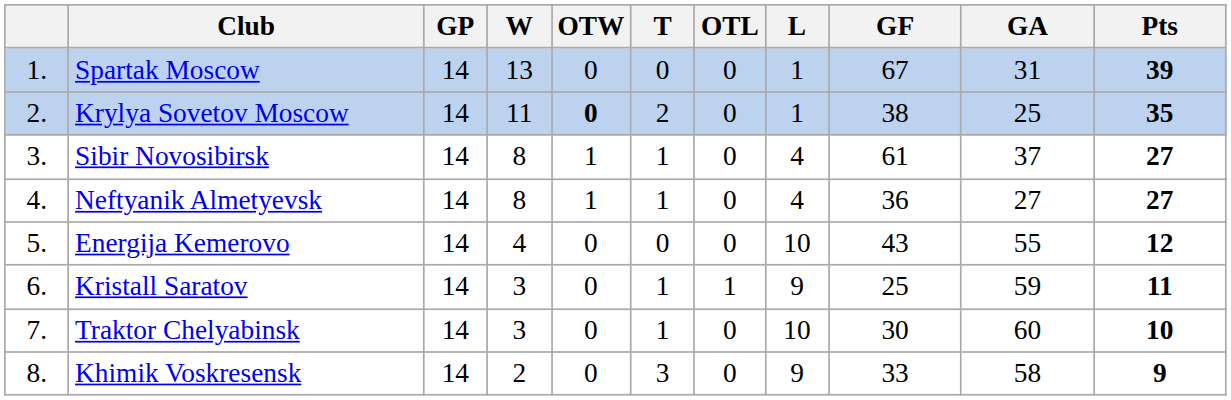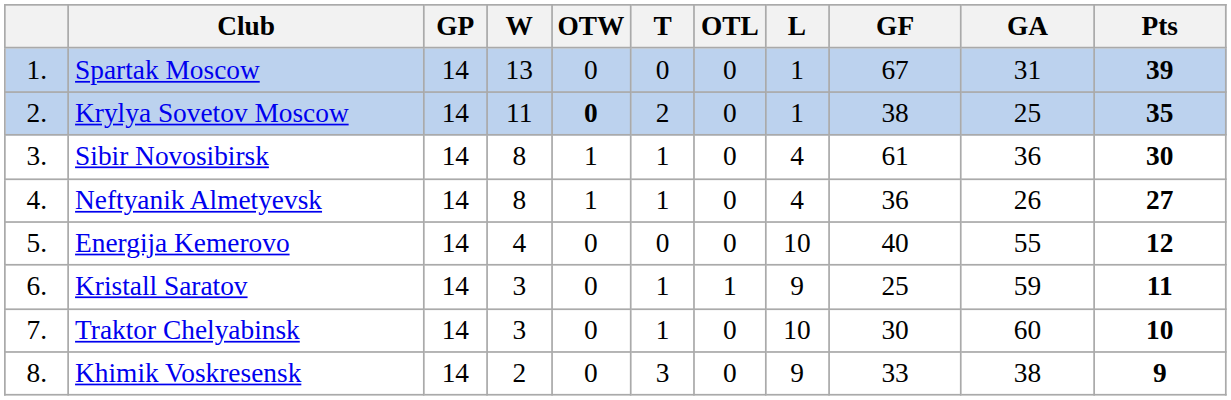 <table class="wikitable">
 <tr>
 <th width="30"></th>
 <th width="200">Club</th>
 <th width="30">GP</th>
 <th width="30">W</th>
 <th width="30">OTW</th>
 <th width="30">T</th>
 <th width="30">OTL</th>
 <th width="30">L</th>
 <th width="70">GF</th>
 <th width="70">GA</th>
 <th width="70">Pts</th>
 </tr>
 <tr bgcolor="#BCD2EE" align="center">
 <td>1.</td>
 <td align="left"><a href='#'>Spartak Moscow</a></td>
 <td>14</td>
 <td>13</td>
 <td>0</td>
 <td>0</td>
 <td>0</td>
 <td>1</td>
 <td>67</td>
 <td>31</td>
 <td><strong>39</strong></td>
 </tr>
 <tr bgcolor="#BCD2EE" align="center">
 <td>2.</td>
 <td align="left"><a href='#'>Krylya Sovetov Moscow</a></td>
 <td>14</td>
 <td>11</td>
 <td><strong>0</strong></td>
 <td>2</td>
 <td>0</td>
 <td>1</td>
 <td>38</td>
 <td>25</td>
 <td><strong>35</strong></td>
 </tr>
 <tr bgcolor="#FFFFFF" align="center">
 <td>3.</td>
 <td align="left"><a href='#'>Sibir Novosibirsk</a></td>
 <td>14</td>
 <td>8</td>
 <td>1</td>
 <td>1</td>
 <td>0</td>
 <td>4</td>
 <td>61</td>
-<td>37</td>
-<td><strong>27</strong></td>
+<td>36</td>
+<td><strong>30</strong></td>
 </tr>
 <tr bgcolor="#FFFFFF" align="center">
 <td>4.</td>
 <td align="left"><a href='#'>Neftyanik Almetyevsk</a></td>
 <td>14</td>
 <td>8</td>
 <td>1</td>
 <td>1</td>
 <td>0</td>
 <td>4</td>
 <td>36</td>
-<td>27</td>
+<td>26</td>
 <td><strong>27</strong></td>
 </tr>
 <tr bgcolor="#FFFFFF" align="center">
 <td>5.</td>
 <td align="left"><a href='#'>Energija Kemerovo</a></td>
 <td>14</td>
 <td>4</td>
 <td>0</td>
 <td>0</td>
 <td>0</td>
 <td>10</td>
-<td>43</td>
+<td>40</td>
 <td>55</td>
 <td><strong>12</strong></td>
 </tr>
 <tr bgcolor="#FFFFFF" align="center">
 <td>6.</td>
 <td align="left"><a href='#'>Kristall Saratov</a></td>
 <td>14</td>
 <td>3</td>
 <td>0</td>
 <td>1</td>
 <td>1</td>
 <td>9</td>
 <td>25</td>
 <td>59</td>
 <td><strong>11</strong></td>
 </tr>
 <tr bgcolor="#FFFFFF" align="center">
 <td>7.</td>
 <td align="left"><a href='#'>Traktor Chelyabinsk</a></td>
 <td>14</td>
 <td>3</td>
 <td>0</td>
 <td>1</td>
 <td>0</td>
 <td>10</td>
 <td>30</td>
 <td>60</td>
 <td><strong>10</strong></td>
 </tr>
 <tr bgcolor="#FFFFFF" align="center">
 <td>8.</td>
 <td align="left"><a href='#'>Khimik Voskresensk</a></td>
 <td>14</td>
 <td>2</td>
 <td>0</td>
 <td>3</td>
 <td>0</td>
 <td>9</td>
 <td>33</td>
-<td>58</td>
+<td>38</td>
 <td><strong>9</strong></td>
 </tr>
 </table>
